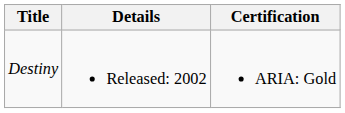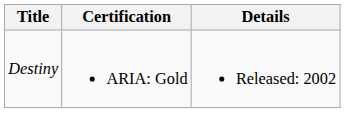 <table class="wikitable">
 <tr>
 <th>Title</th>
+<th>Certification</th>
 <th>Details</th>
-<th>Certification</th>
 </tr>
 <tr>
 <td scope="row"><em>Destiny</em></td>
+<td><br><ul><li>ARIA: Gold</li></ul></td>
 <td><br><ul><li>Released: 2002</li></ul></td>
-<td><br><ul><li>ARIA: Gold</li></ul></td>
 </tr>
 </table>
